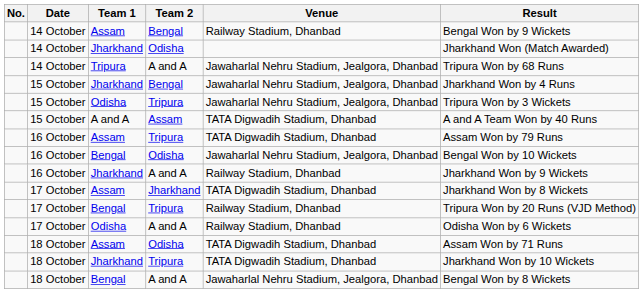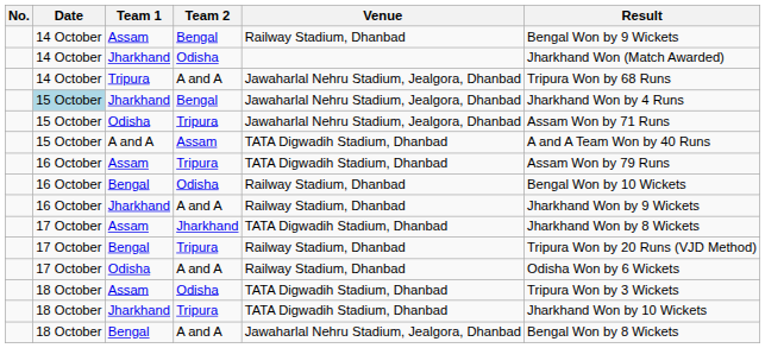 <table class="wikitable collapsible collapsed">
 <tr>
 <th>No.</th>
 <th>Date</th>
 <th>Team 1</th>
 <th>Team 2</th>
 <th>Venue</th>
 <th>Result</th>
 </tr>
 <tr>
 <td> </td>
 <td>14 October</td>
 <td><a href='#'>Assam</a></td>
 <td><a href='#'>Bengal</a></td>
 <td>Railway Stadium, Dhanbad</td>
 <td>Bengal Won by 9 Wickets</td>
 </tr>
 <tr>
 <td> </td>
 <td>14 October</td>
 <td><a href='#'>Jharkhand</a></td>
 <td><a href='#'>Odisha</a></td>
 <td></td>
 <td>Jharkhand Won (Match Awarded)</td>
 </tr>
 <tr>
 <td> </td>
 <td>14 October</td>
 <td><a href='#'>Tripura</a></td>
 <td>A and A</td>
 <td>Jawaharlal Nehru Stadium, Jealgora, Dhanbad</td>
 <td>Tripura Won by 68 Runs</td>
 </tr>
 <tr>
 <td> </td>
-<td>15 October</td>
+<td style="background: lightblue;">15 October</td>
 <td><a href='#'>Jharkhand</a></td>
 <td><a href='#'>Bengal</a></td>
 <td>Jawaharlal Nehru Stadium, Jealgora, Dhanbad</td>
 <td>Jharkhand Won by 4 Runs</td>
 </tr>
 <tr>
 <td> </td>
 <td>15 October</td>
 <td><a href='#'>Odisha</a></td>
 <td><a href='#'>Tripura</a></td>
 <td>Jawaharlal Nehru Stadium, Jealgora, Dhanbad</td>
-<td>Tripura Won by 3 Wickets</td>
+<td>Assam Won by 71 Runs</td>
 </tr>
 <tr>
 <td> </td>
 <td>15 October</td>
 <td>A and A</td>
 <td><a href='#'>Assam</a></td>
 <td>TATA Digwadih Stadium, Dhanbad</td>
 <td>A and A Team Won by 40 Runs</td>
 </tr>
 <tr>
 <td> </td>
 <td>16 October</td>
 <td><a href='#'>Assam</a></td>
 <td><a href='#'>Tripura</a></td>
 <td>TATA Digwadih Stadium, Dhanbad</td>
 <td>Assam Won by 79 Runs</td>
 </tr>
 <tr>
 <td> </td>
 <td>16 October</td>
 <td><a href='#'>Bengal</a></td>
 <td><a href='#'>Odisha</a></td>
-<td>Jawaharlal Nehru Stadium, Jealgora, Dhanbad</td>
+<td>Railway Stadium, Dhanbad</td>
 <td>Bengal Won by 10 Wickets</td>
 </tr>
 <tr>
 <td> </td>
 <td>16 October</td>
 <td><a href='#'>Jharkhand</a></td>
 <td>A and A</td>
 <td>Railway Stadium, Dhanbad</td>
 <td>Jharkhand Won by 9 Wickets</td>
 </tr>
 <tr>
 <td> </td>
 <td>17 October</td>
 <td><a href='#'>Assam</a></td>
 <td><a href='#'>Jharkhand</a></td>
 <td>TATA Digwadih Stadium, Dhanbad</td>
 <td>Jharkhand Won by 8 Wickets</td>
 </tr>
 <tr>
 <td> </td>
 <td>17 October</td>
 <td><a href='#'>Bengal</a></td>
 <td><a href='#'>Tripura</a></td>
 <td>Railway Stadium, Dhanbad</td>
 <td>Tripura Won by 20 Runs (VJD Method)</td>
 </tr>
 <tr>
 <td> </td>
 <td>17 October</td>
 <td><a href='#'>Odisha</a></td>
 <td>A and A</td>
 <td>Railway Stadium, Dhanbad</td>
 <td>Odisha Won by 6 Wickets</td>
 </tr>
 <tr>
 <td> </td>
 <td>18 October</td>
 <td><a href='#'>Assam</a></td>
 <td><a href='#'>Odisha</a></td>
 <td>TATA Digwadih Stadium, Dhanbad</td>
-<td>Assam Won by 71 Runs</td>
+<td>Tripura Won by 3 Wickets</td>
 </tr>
 <tr>
 <td> </td>
 <td>18 October</td>
 <td><a href='#'>Jharkhand</a></td>
 <td><a href='#'>Tripura</a></td>
 <td>TATA Digwadih Stadium, Dhanbad</td>
 <td>Jharkhand Won by 10 Wickets</td>
 </tr>
 <tr>
 <td> </td>
 <td>18 October</td>
 <td><a href='#'>Bengal</a></td>
 <td>A and A</td>
 <td>Jawaharlal Nehru Stadium, Jealgora, Dhanbad</td>
 <td>Bengal Won by 8 Wickets</td>
 </tr>
 </table>
